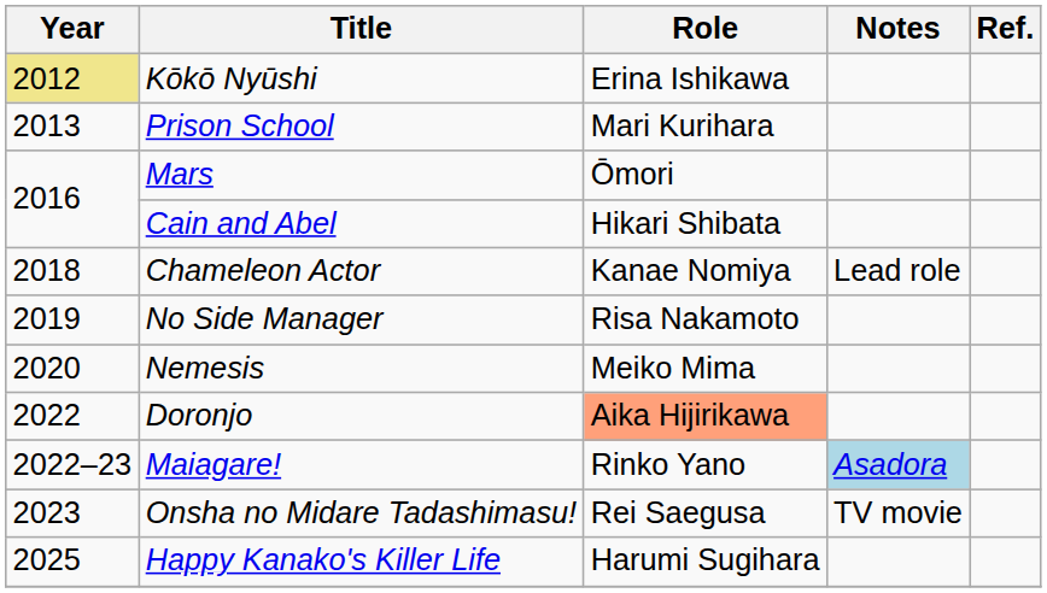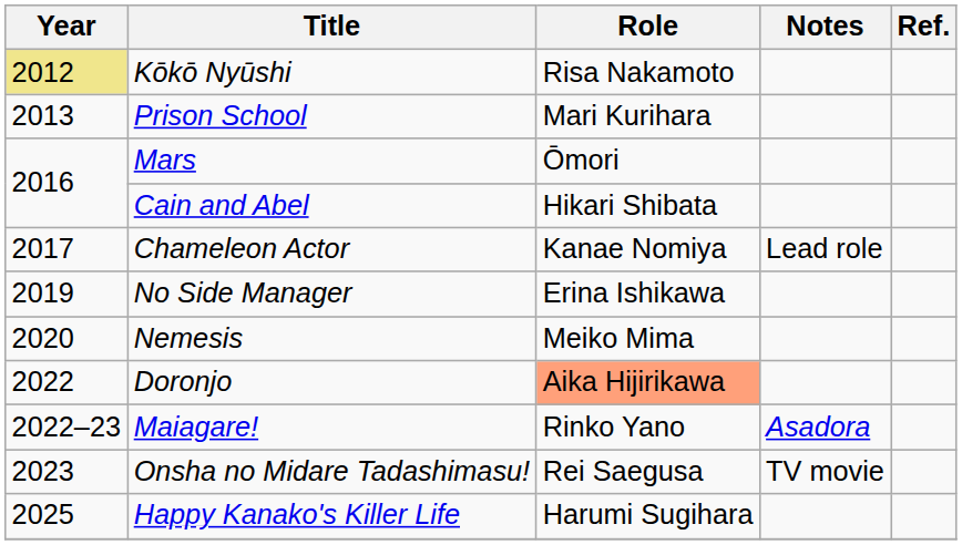 <table class="wikitable">
 <tr>
 <th>Year</th>
 <th>Title</th>
 <th>Role</th>
 <th>Notes</th>
 <th>Ref.</th>
 </tr>
 <tr>
 <td style="background: khaki;">2012</td>
 <td><em>Kōkō Nyūshi</em></td>
-<td>Erina Ishikawa</td>
+<td>Risa Nakamoto</td>
 <td></td>
 <td></td>
 </tr>
 <tr>
 <td>2013</td>
 <td><em><a href='#'>Prison School</a></em></td>
 <td>Mari Kurihara</td>
 <td></td>
 <td></td>
 </tr>
 <tr>
 <td rowspan="2">2016</td>
 <td><em><a href='#'>Mars</a></em></td>
 <td>Ōmori</td>
 <td></td>
 <td></td>
 </tr>
 <tr>
 <td><em><a href='#'>Cain and Abel</a></em></td>
 <td>Hikari Shibata</td>
 <td></td>
 <td></td>
 </tr>
 <tr>
-<td>2018</td>
+<td>2017</td>
 <td><em>Chameleon Actor</em></td>
 <td>Kanae Nomiya</td>
 <td>Lead role</td>
 <td></td>
 </tr>
 <tr>
 <td>2019</td>
 <td><em>No Side Manager</em></td>
-<td>Risa Nakamoto</td>
+<td>Erina Ishikawa</td>
 <td></td>
 <td></td>
 </tr>
 <tr>
 <td>2020</td>
 <td><em>Nemesis</em></td>
 <td>Meiko Mima</td>
 <td></td>
 <td></td>
 </tr>
 <tr>
 <td>2022</td>
 <td><em>Doronjo</em></td>
 <td style="background: lightsalmon;">Aika Hijirikawa</td>
 <td></td>
 <td></td>
 </tr>
 <tr>
 <td>2022–23</td>
 <td><em><a href='#'>Maiagare!</a></em></td>
 <td>Rinko Yano</td>
-<td style="background: lightblue;"><em><a href='#'>Asadora</a></em></td>
+<td><em><a href='#'>Asadora</a></em></td>
 <td></td>
 </tr>
 <tr>
 <td>2023</td>
 <td><em>Onsha no Midare Tadashimasu!</em></td>
 <td>Rei Saegusa</td>
 <td>TV movie</td>
 <td></td>
 </tr>
 <tr>
 <td>2025</td>
 <td><em><a href='#'>Happy Kanako's Killer Life</a></em></td>
 <td>Harumi Sugihara</td>
 <td></td>
 <td></td>
 </tr>
 <tr>
 </tr>
 </table>
